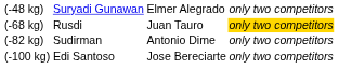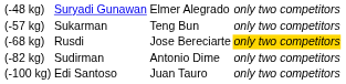 <table>
 <tr>
 <td>(-48 kg)</td>
 <td> <a href='#'>Suryadi Gunawan</a></td>
 <td> Elmer Alegrado</td>
 <td><em>only two competitors</em></td>
 </tr>
 <tr>
+<td>(-57 kg)</td>
+<td> Sukarman</td>
+<td> Teng Bun</td>
+<td><em>only two competitors</em></td>
+</tr>
+<tr>
 <td>(-68 kg)</td>
 <td> Rusdi</td>
-<td> Juan Tauro</td>
+<td> Jose Bereciarte</td>
 <td style="background: gold;"><em>only two competitors</em></td>
 </tr>
 <tr>
 <td>(-82 kg)</td>
 <td> Sudirman</td>
 <td> Antonio Dime</td>
 <td><em>only two competitors</em></td>
 </tr>
 <tr>
 <td>(-100 kg)</td>
 <td> Edi Santoso</td>
-<td> Jose Bereciarte</td>
+<td> Juan Tauro</td>
 <td><em>only two competitors</em></td>
 </tr>
 </table>
